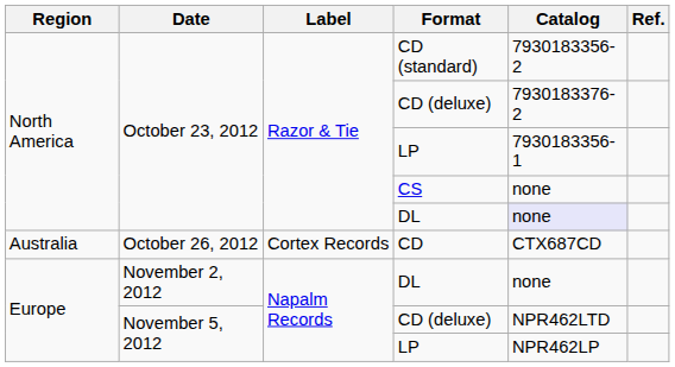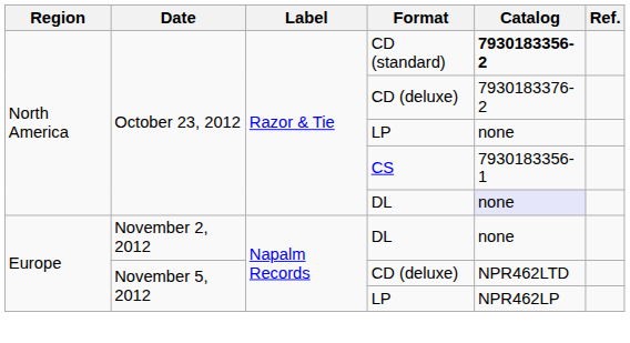 <table class="wikitable">
 <tr>
 <th>Region</th>
 <th>Date</th>
 <th>Label</th>
 <th>Format</th>
 <th>Catalog</th>
 <th>Ref.</th>
 </tr>
 <tr>
 <td rowspan="5">North America</td>
 <td rowspan="5">October 23, 2012</td>
 <td rowspan="5"><a href='#'>Razor & Tie</a></td>
 <td>CD (standard)</td>
-<td>7930183356-2</td>
+<td><strong>7930183356-2</strong></td>
 <td align="center"></td>
 </tr>
 <tr>
 <td>CD (deluxe)</td>
 <td>7930183376-2</td>
 <td align="center"></td>
 </tr>
 <tr>
 <td>LP</td>
-<td>7930183356-1</td>
+<td>none</td>
 <td align="center"></td>
 </tr>
 <tr>
 <td><a href='#'>CS</a></td>
-<td>none</td>
+<td>7930183356-1</td>
 <td align="center"></td>
 </tr>
 <tr>
 <td>DL</td>
 <td style="background: lavender;">none</td>
-<td align="center"></td>
-</tr>
-<tr>
-<td>Australia</td>
-<td>October 26, 2012</td>
-<td>Cortex Records</td>
-<td>CD</td>
-<td>CTX687CD</td>
 <td align="center"></td>
 </tr>
 <tr>
 <td rowspan="3">Europe</td>
 <td>November 2, 2012</td>
 <td rowspan="3"><a href='#'>Napalm Records</a></td>
 <td>DL</td>
 <td>none</td>
 <td align="center"></td>
 </tr>
 <tr>
 <td rowspan="2">November 5, 2012</td>
 <td>CD (deluxe)</td>
 <td>NPR462LTD</td>
 <td align="center"></td>
 </tr>
 <tr>
 <td>LP</td>
 <td>NPR462LP</td>
 <td align="center"></td>
 </tr>
 </table>
